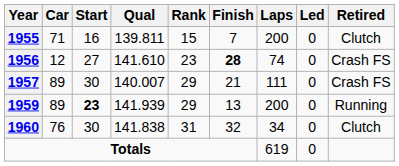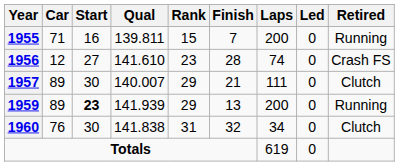 <table class="wikitable" style="text-align:center">
 <tr>
 <th>Year</th>
 <th>Car</th>
 <th>Start</th>
 <th>Qual</th>
 <th>Rank</th>
 <th>Finish</th>
 <th>Laps</th>
 <th>Led</th>
 <th>Retired</th>
 </tr>
 <tr>
 <th><a href='#'>1955</a></th>
 <td>71</td>
 <td>16</td>
 <td>139.811</td>
 <td>15</td>
 <td>7</td>
 <td>200</td>
 <td>0</td>
-<td>Clutch</td>
+<td>Running</td>
 </tr>
 <tr>
 <th><a href='#'>1956</a></th>
 <td>12</td>
 <td>27</td>
 <td>141.610</td>
 <td>23</td>
-<td><strong>28</strong></td>
+<td>28</td>
 <td>74</td>
 <td>0</td>
 <td>Crash FS</td>
 </tr>
 <tr>
 <th><a href='#'>1957</a></th>
 <td>89</td>
 <td>30</td>
 <td>140.007</td>
 <td>29</td>
 <td>21</td>
 <td>111</td>
 <td>0</td>
-<td>Crash FS</td>
+<td>Clutch</td>
 </tr>
 <tr>
 <th><a href='#'>1959</a></th>
 <td>89</td>
 <td><strong>23</strong></td>
 <td>141.939</td>
 <td>29</td>
 <td>13</td>
 <td>200</td>
 <td>0</td>
 <td>Running</td>
 </tr>
 <tr>
 <th><a href='#'>1960</a></th>
 <td>76</td>
 <td>30</td>
 <td>141.838</td>
 <td>31</td>
 <td>32</td>
 <td>34</td>
 <td>0</td>
 <td>Clutch</td>
 </tr>
 <tr>
 <td colspan=6><strong>Totals</strong></td>
 <td>619</td>
 <td>0</td>
 <td></td>
 </tr>
 </table>
